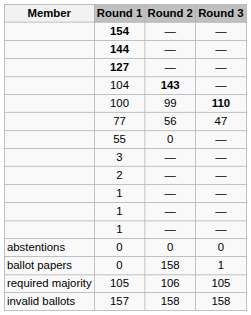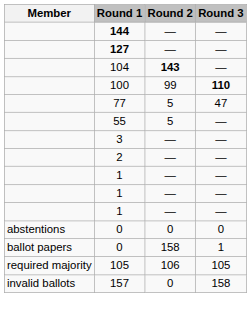 <table class="wikitable collapsible">
 <tr>
 <th>Member</th>
 <td style="background:silver;"><strong>Round 1</strong></td>
 <td style="background:silver;"><strong>Round 2</strong></td>
 <td style="background:silver;"><strong>Round 3</strong></td>
-</tr>
-<tr>
-<td></td>
-<td style="text-align:center;"><strong>154</strong></td>
-<td style="text-align:center;">—</td>
-<td style="text-align:center;">—</td>
 </tr>
 <tr>
 <td></td>
 <td style="text-align:center;"><strong>144</strong></td>
 <td style="text-align:center;">—</td>
 <td style="text-align:center;">—</td>
 </tr>
 <tr>
 <td></td>
 <td style="text-align:center;"><strong>127</strong></td>
 <td style="text-align:center;">—</td>
 <td style="text-align:center;">—</td>
 </tr>
 <tr>
 <td></td>
 <td style="text-align:center;">104</td>
 <td style="text-align:center;"><strong>143</strong></td>
 <td style="text-align:center;">—</td>
 </tr>
 <tr>
 <td></td>
 <td style="text-align:center;">100</td>
 <td style="text-align:center;">99</td>
 <td style="text-align:center;"><strong>110</strong></td>
 </tr>
 <tr>
 <td></td>
 <td style="text-align:center;">77</td>
-<td style="text-align:center;">56</td>
+<td style="text-align:center;">5</td>
 <td style="text-align:center;">47</td>
 </tr>
 <tr>
 <td></td>
 <td style="text-align:center;">55</td>
-<td style="text-align:center;">0</td>
+<td style="text-align:center;">5</td>
 <td style="text-align:center;">—</td>
 </tr>
 <tr>
 <td></td>
 <td style="text-align:center;">3</td>
 <td style="text-align:center;">—</td>
 <td style="text-align:center;">—</td>
 </tr>
 <tr>
 <td></td>
 <td style="text-align:center;">2</td>
 <td style="text-align:center;">—</td>
 <td style="text-align:center;">—</td>
 </tr>
 <tr>
 <td></td>
 <td style="text-align:center;">1</td>
 <td style="text-align:center;">—</td>
 <td style="text-align:center;">—</td>
 </tr>
 <tr>
 <td></td>
 <td style="text-align:center;">1</td>
 <td style="text-align:center;">—</td>
 <td style="text-align:center;">—</td>
 </tr>
 <tr>
 <td></td>
 <td style="text-align:center;">1</td>
 <td style="text-align:center;">—</td>
 <td style="text-align:center;">—</td>
 </tr>
 <tr>
 <td>abstentions</td>
 <td style="text-align:center;">0</td>
 <td style="text-align:center;">0</td>
 <td style="text-align:center;">0</td>
 </tr>
 <tr>
 <td>ballot papers</td>
 <td style="text-align:center;">0</td>
 <td style="text-align:center;">158</td>
 <td style="text-align:center;">1</td>
 </tr>
 <tr>
 <td>required majority</td>
 <td style="text-align:center;">105</td>
 <td style="text-align:center;">106</td>
 <td style="text-align:center;">105</td>
 </tr>
 <tr>
 <td>invalid ballots</td>
 <td style="text-align:center;">157</td>
-<td style="text-align:center;">158</td>
+<td style="text-align:center;">0</td>
 <td style="text-align:center;">158</td>
 </tr>
 </table>
